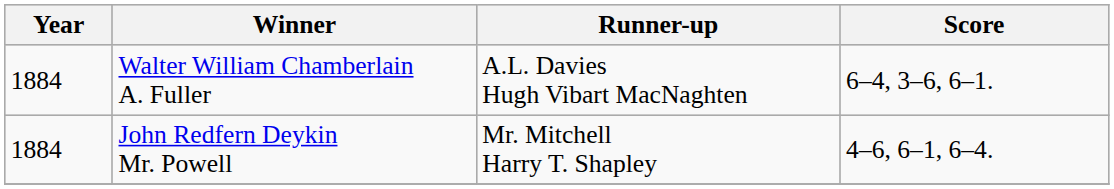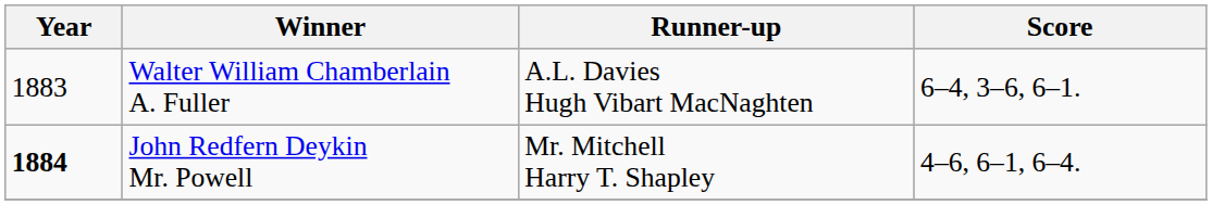 <table class="wikitable">
 <tr>
 <th style="width:60px;">Year</th>
 <th style="width:220px;">Winner</th>
 <th style="width:220px;">Runner-up</th>
 <th style="width:160px;">Score</th>
 </tr>
 <tr>
-<td>1884</td>
+<td>1883</td>
 <td> <a href='#'>Walter William Chamberlain</a><br> A. Fuller</td>
 <td> A.L. Davies<br> Hugh Vibart MacNaghten</td>
 <td>6–4, 3–6, 6–1.</td>
 </tr>
 <tr>
-<td>1884</td>
+<td><strong>1884</strong></td>
 <td> <a href='#'>John Redfern Deykin</a><br> Mr. Powell</td>
 <td>  Mr. Mitchell<br> Harry T. Shapley</td>
 <td>4–6, 6–1, 6–4.</td>
 </tr>
 <tr>
 </tr>
 </table>
